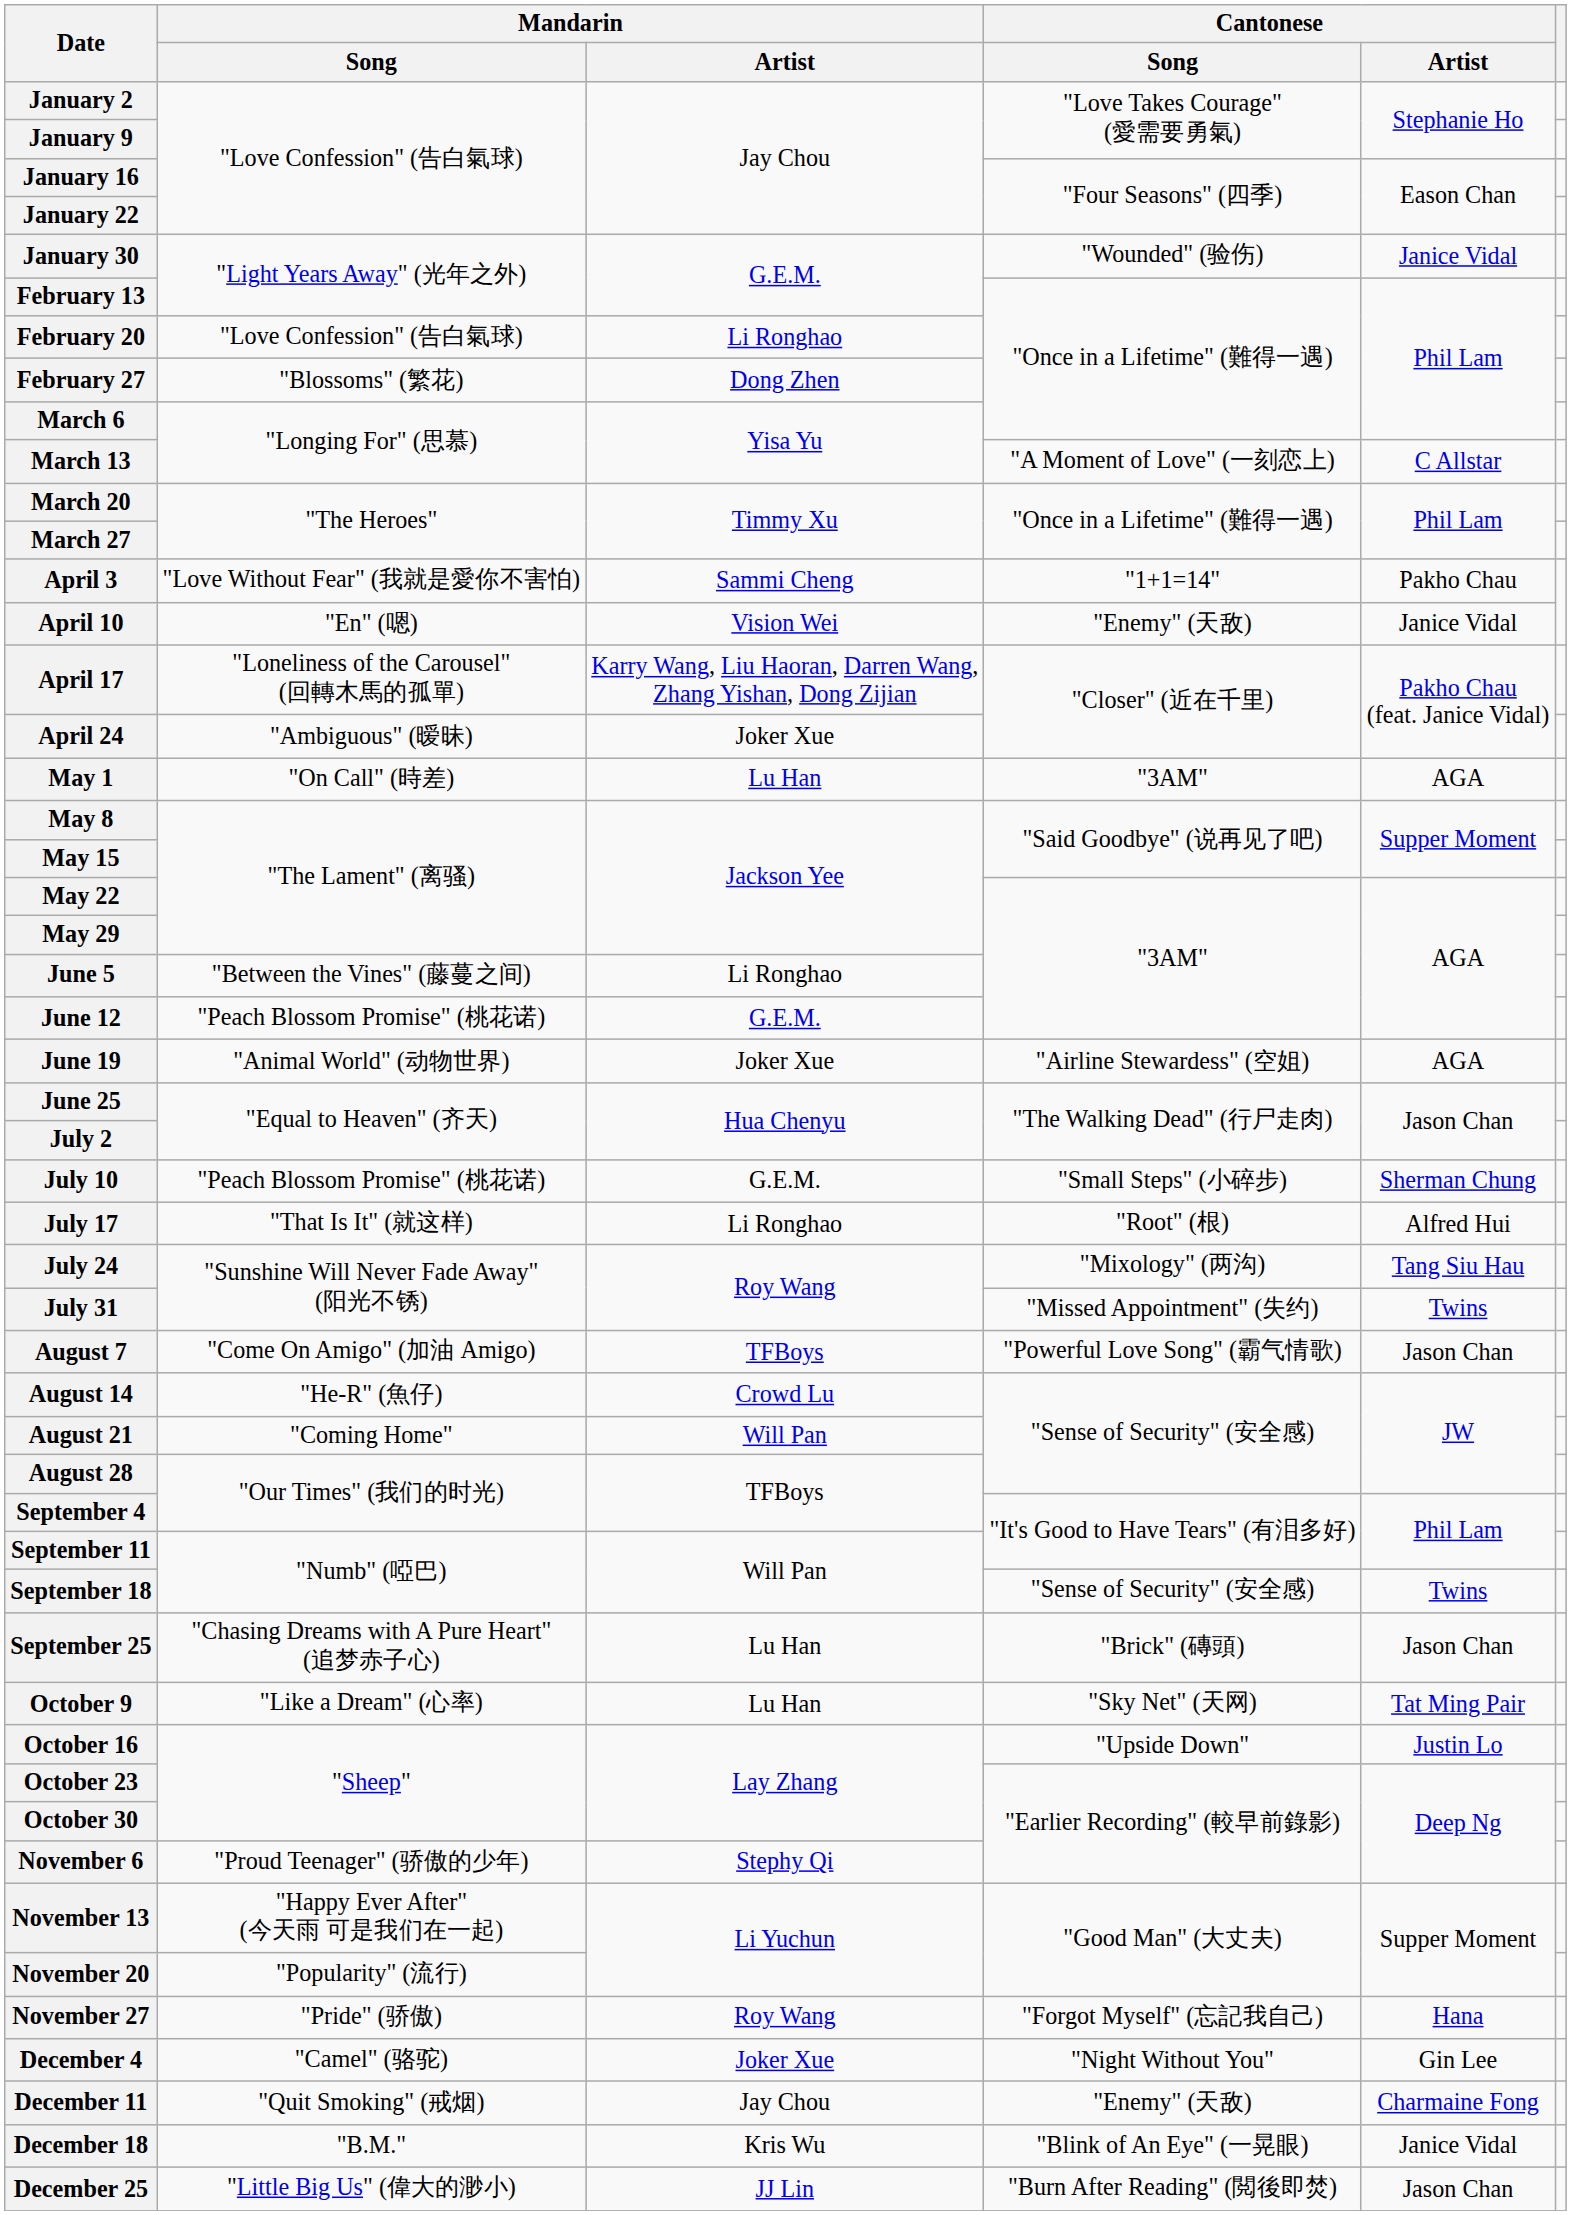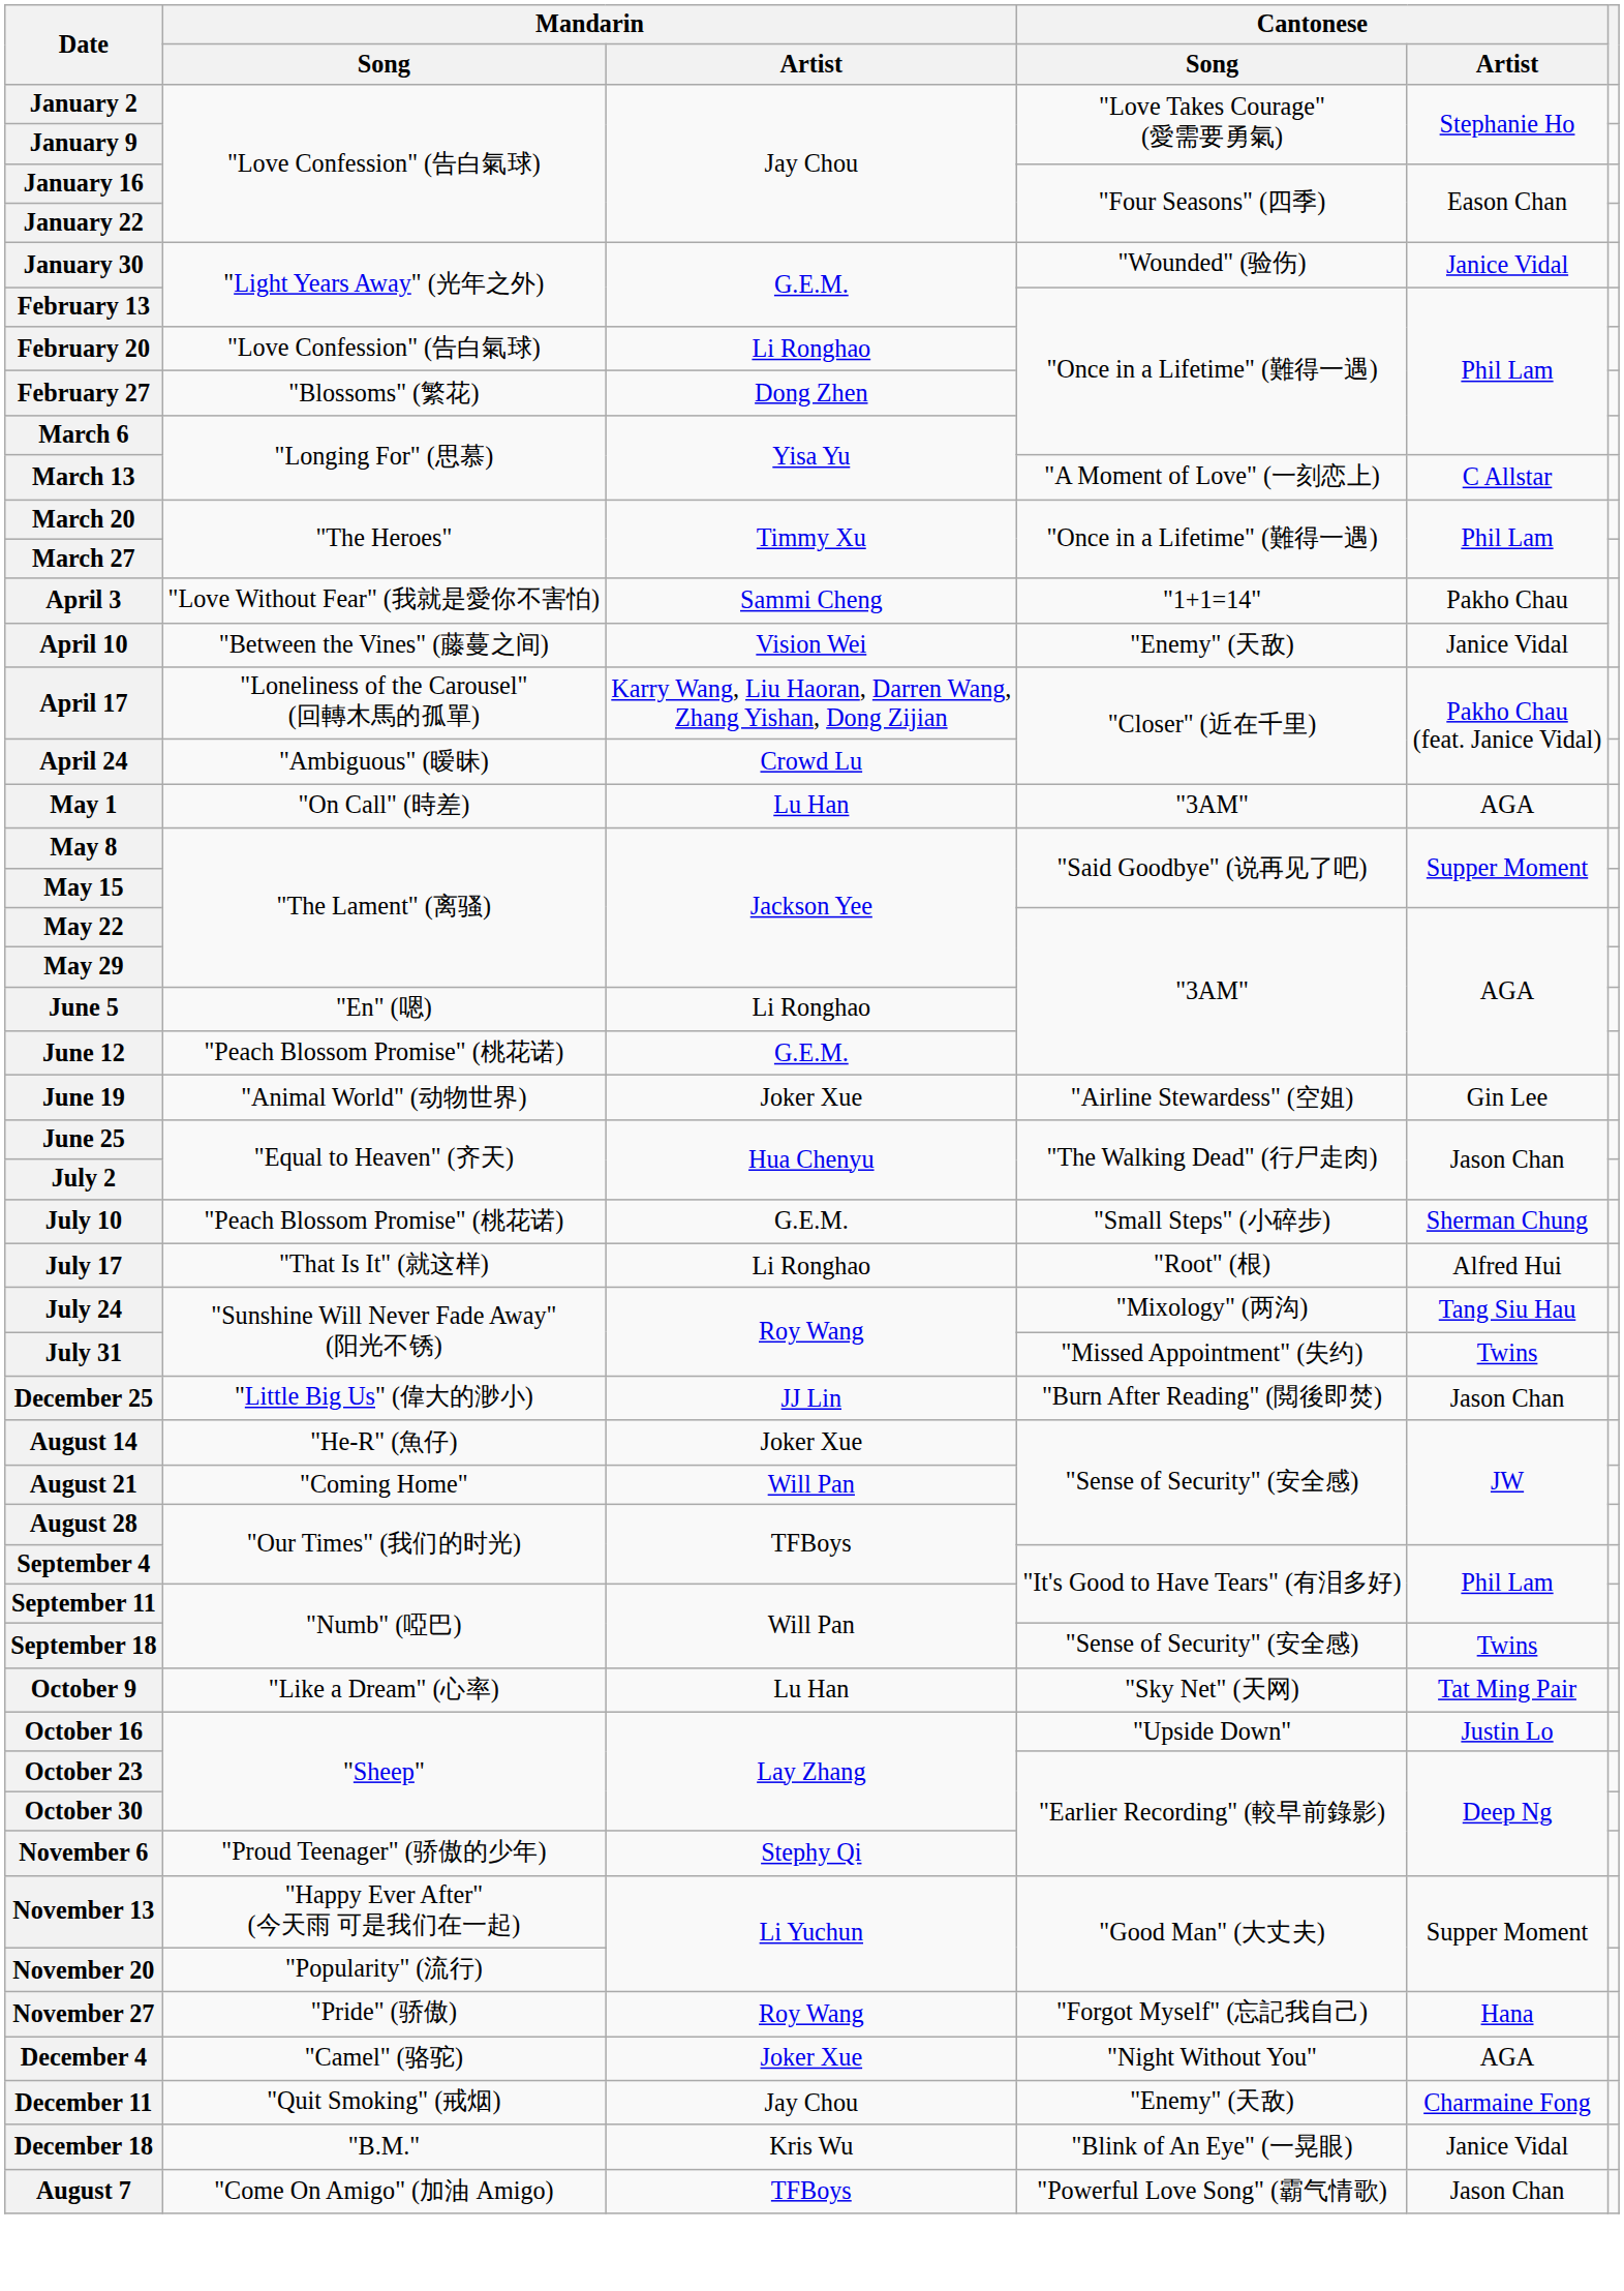 <table class="wikitable plainrowheaders" style="text-align:center">
 <tr>
 <th rowspan="2">Date</th>
 <th colspan="2">Mandarin</th>
 <th colspan="2">Cantonese</th>
 <th rowspan="2"></th>
 </tr>
 <tr>
 <th>Song</th>
 <th>Artist</th>
 <th>Song</th>
 <th>Artist</th>
 </tr>
 <tr>
 <th scope="row">January 2</th>
 <td rowspan="4">"Love Confession" (告白氣球)</td>
 <td rowspan="4">Jay Chou</td>
 <td rowspan="2">"Love Takes Courage"<br>(愛需要勇氣)</td>
 <td rowspan="2"><a href='#'>Stephanie Ho</a></td>
 <td></td>
 </tr>
 <tr>
 <th scope="row">January 9</th>
 <td></td>
 </tr>
 <tr>
 <th scope="row">January 16</th>
 <td rowspan="2">"Four Seasons" (四季)</td>
 <td rowspan="2">Eason Chan</td>
 <td></td>
 </tr>
 <tr>
 <th scope="row">January 22</th>
 <td></td>
 </tr>
 <tr>
 <th scope="row">January 30</th>
 <td rowspan="2">"<a href='#'>Light Years Away</a>" (光年之外)</td>
 <td rowspan="2"><a href='#'>G.E.M.</a></td>
 <td>"Wounded" (验伤)</td>
 <td><a href='#'>Janice Vidal</a></td>
 <td></td>
 </tr>
 <tr>
 <th scope="row">February 13</th>
 <td rowspan="4">"Once in a Lifetime" (難得一遇)</td>
 <td rowspan="4"><a href='#'>Phil Lam</a></td>
 <td></td>
 </tr>
 <tr>
 <th scope="row">February 20</th>
 <td>"Love Confession" (告白氣球)</td>
 <td><a href='#'>Li Ronghao</a></td>
 <td></td>
 </tr>
 <tr>
 <th scope="row">February 27</th>
 <td>"Blossoms" (繁花)</td>
 <td><a href='#'>Dong Zhen</a></td>
 <td></td>
 </tr>
 <tr>
 <th scope="row">March 6</th>
 <td rowspan="2">"Longing For" (思慕)</td>
 <td rowspan="2"><a href='#'>Yisa Yu</a></td>
 <td></td>
 </tr>
 <tr>
 <th scope="row">March 13</th>
 <td>"A Moment of Love" (一刻恋上)</td>
 <td><a href='#'>C Allstar</a></td>
 <td></td>
 </tr>
 <tr>
 <th scope="row">March 20</th>
 <td rowspan="2">"The Heroes"</td>
 <td rowspan="2"><a href='#'>Timmy Xu</a></td>
 <td rowspan="2">"Once in a Lifetime" (難得一遇)</td>
 <td rowspan="2"><a href='#'>Phil Lam</a></td>
 <td></td>
 </tr>
 <tr>
 <th scope="row">March 27</th>
 <td></td>
 </tr>
 <tr>
 <th scope="row">April 3</th>
 <td>"Love Without Fear" (我就是愛你不害怕)</td>
 <td><a href='#'>Sammi Cheng</a></td>
 <td>"1+1=14"</td>
 <td>Pakho Chau</td>
 <td rowspan="2"></td>
 </tr>
 <tr>
 <th scope="row">April 10</th>
-<td>"En" (嗯)</td>
+<td>"Between the Vines" (藤蔓之间)</td>
 <td><a href='#'>Vision Wei</a></td>
 <td>"Enemy" (天敌)</td>
 <td>Janice Vidal</td>
 </tr>
 <tr>
 <th scope="row">April 17</th>
 <td>"Loneliness of the Carousel"<br>(回轉木馬的孤單)</td>
 <td><a href='#'>Karry Wang</a>, <a href='#'>Liu Haoran</a>, <a href='#'>Darren Wang</a>,<br><a href='#'>Zhang Yishan</a>, <a href='#'>Dong Zijian</a></td>
 <td rowspan="2">"Closer" (近在千里)</td>
 <td rowspan="2"><a href='#'>Pakho Chau</a><br>(feat. Janice Vidal)</td>
 <td></td>
 </tr>
 <tr>
 <th scope="row">April 24</th>
 <td>"Ambiguous" (暧昧)</td>
-<td>Joker Xue</td>
+<td><a href='#'>Crowd Lu</a></td>
 <td></td>
 </tr>
 <tr>
 <th scope="row">May 1</th>
 <td>"On Call" (時差)</td>
 <td><a href='#'>Lu Han</a></td>
 <td>"3AM"</td>
 <td>AGA</td>
 <td></td>
 </tr>
 <tr>
 <th scope="row">May 8</th>
 <td rowspan="4">"The Lament" (离骚)</td>
 <td rowspan="4"><a href='#'>Jackson Yee</a></td>
 <td rowspan="2">"Said Goodbye" (说再见了吧)</td>
 <td rowspan="2"><a href='#'>Supper Moment</a></td>
 <td></td>
 </tr>
 <tr>
 <th scope="row">May 15</th>
 <td></td>
 </tr>
 <tr>
 <th scope="row">May 22</th>
 <td rowspan="4">"3AM"</td>
 <td rowspan="4">AGA</td>
 <td></td>
 </tr>
 <tr>
 <th scope="row">May 29</th>
 <td></td>
 </tr>
 <tr>
 <th scope="row">June 5</th>
-<td>"Between the Vines" (藤蔓之间)</td>
+<td>"En" (嗯)</td>
 <td>Li Ronghao</td>
 <td></td>
 </tr>
 <tr>
 <th scope="row">June 12</th>
 <td>"Peach Blossom Promise" (桃花诺)</td>
 <td><a href='#'>G.E.M.</a></td>
 <td></td>
 </tr>
 <tr>
 <th scope="row">June 19</th>
 <td>"Animal World" (动物世界)</td>
 <td>Joker Xue</td>
 <td>"Airline Stewardess" (空姐)</td>
-<td>AGA</td>
+<td>Gin Lee</td>
 <td></td>
 </tr>
 <tr>
 <th scope="row">June 25</th>
 <td rowspan="2">"Equal to Heaven" (齐天)</td>
 <td rowspan="2"><a href='#'>Hua Chenyu</a></td>
 <td rowspan="2">"The Walking Dead" (行尸走肉)</td>
 <td rowspan="2">Jason Chan</td>
 <td></td>
 </tr>
 <tr>
 <th scope="row">July 2</th>
 <td></td>
 </tr>
 <tr>
 <th scope="row">July 10</th>
 <td>"Peach Blossom Promise" (桃花诺)</td>
 <td>G.E.M.</td>
 <td>"Small Steps" (小碎步)</td>
 <td><a href='#'>Sherman Chung</a></td>
 <td></td>
 </tr>
 <tr>
 <th scope="row">July 17</th>
 <td>"That Is It" (就这样)</td>
 <td>Li Ronghao</td>
 <td>"Root" (根)</td>
 <td>Alfred Hui</td>
 <td></td>
 </tr>
 <tr>
 <th scope="row">July 24</th>
 <td rowspan="2">"Sunshine Will Never Fade Away"<br>(阳光不锈)</td>
 <td rowspan="2"><a href='#'>Roy Wang</a></td>
 <td>"Mixology" (两沟)</td>
 <td><a href='#'>Tang Siu Hau</a></td>
 <td></td>
 </tr>
 <tr>
 <th scope="row">July 31</th>
 <td>"Missed Appointment" (失约)</td>
 <td><a href='#'>Twins</a></td>
 <td></td>
 </tr>
 <tr>
-<th scope="row">August 7</th>
-<td>"Come On Amigo" (加油 Amigo)</td>
-<td><a href='#'>TFBoys</a></td>
-<td>"Powerful Love Song" (霸气情歌)</td>
+<th scope="row">December 25</th>
+<td>"<a href='#'>Little Big Us</a>" (偉大的渺小)</td>
+<td><a href='#'>JJ Lin</a></td>
+<td>"Burn After Reading" (閲後即焚)</td>
 <td>Jason Chan</td>
 <td></td>
 </tr>
 <tr>
 <th scope="row">August 14</th>
 <td>"He-R" (魚仔)</td>
-<td><a href='#'>Crowd Lu</a></td>
+<td>Joker Xue</td>
 <td rowspan="3">"Sense of Security" (安全感)</td>
 <td rowspan="3"><a href='#'>JW</a></td>
 <td></td>
 </tr>
 <tr>
 <th scope="row">August 21</th>
 <td>"Coming Home"</td>
 <td><a href='#'>Will Pan</a></td>
 <td></td>
 </tr>
 <tr>
 <th scope="row">August 28</th>
 <td rowspan="2">"Our Times" (我们的时光)</td>
 <td rowspan="2">TFBoys</td>
 <td></td>
 </tr>
 <tr>
 <th scope="row">September 4</th>
 <td rowspan="2">"It's Good to Have Tears" (有泪多好)</td>
 <td rowspan="2"><a href='#'>Phil Lam</a></td>
 <td></td>
 </tr>
 <tr>
 <th scope="row">September 11</th>
 <td rowspan="2">"Numb" (啞巴)</td>
 <td rowspan="2">Will Pan</td>
 <td></td>
 </tr>
 <tr>
 <th scope="row">September 18</th>
 <td>"Sense of Security" (安全感)</td>
 <td><a href='#'>Twins</a></td>
-<td></td>
-</tr>
-<tr>
-<th scope="row">September 25</th>
-<td>"Chasing Dreams with A Pure Heart"<br>(追梦赤子心)</td>
-<td>Lu Han</td>
-<td>"Brick" (磚頭)</td>
-<td>Jason Chan</td>
 <td></td>
 </tr>
 <tr>
 <th scope="row">October 9</th>
 <td>"Like a Dream" (心率)</td>
 <td>Lu Han</td>
 <td>"Sky Net" (天网)</td>
 <td><a href='#'>Tat Ming Pair</a></td>
 <td></td>
 </tr>
 <tr>
 <th scope="row">October 16</th>
 <td rowspan="3">"<a href='#'>Sheep</a>"</td>
 <td rowspan="3"><a href='#'>Lay Zhang</a></td>
 <td>"Upside Down"</td>
 <td><a href='#'>Justin Lo</a></td>
 <td></td>
 </tr>
 <tr>
 <th scope="row">October 23</th>
 <td rowspan="3">"Earlier Recording" (較早前錄影)</td>
 <td rowspan="3"><a href='#'>Deep Ng</a></td>
 <td></td>
 </tr>
 <tr>
 <th scope="row">October 30</th>
 <td></td>
 </tr>
 <tr>
 <th scope="row">November 6</th>
 <td>"Proud Teenager" (骄傲的少年)</td>
 <td><a href='#'>Stephy Qi</a></td>
 <td></td>
 </tr>
 <tr>
 <th scope="row">November 13</th>
 <td>"Happy Ever After"<br>(今天雨 可是我们在一起)</td>
 <td rowspan="2"><a href='#'>Li Yuchun</a></td>
 <td rowspan="2">"Good Man" (大丈夫)</td>
 <td rowspan="2">Supper Moment</td>
 <td></td>
 </tr>
 <tr>
 <th scope="row">November 20</th>
 <td>"Popularity" (流行)</td>
 <td></td>
 </tr>
 <tr>
 <th scope="row">November 27</th>
 <td>"Pride" (骄傲)</td>
 <td><a href='#'>Roy Wang</a></td>
 <td>"Forgot Myself" (忘記我自己)</td>
 <td><a href='#'>Hana</a></td>
 <td></td>
 </tr>
 <tr>
 <th scope="row">December 4</th>
 <td>"Camel" (骆驼)</td>
 <td><a href='#'>Joker Xue</a></td>
 <td>"Night Without You"</td>
-<td>Gin Lee</td>
+<td>AGA</td>
 <td></td>
 </tr>
 <tr>
 <th scope="row">December 11</th>
 <td>"Quit Smoking" (戒烟)</td>
 <td>Jay Chou</td>
 <td>"Enemy" (天敌)</td>
 <td><a href='#'>Charmaine Fong</a></td>
 <td></td>
 </tr>
 <tr>
 <th scope="row">December 18</th>
 <td>"B.M."</td>
 <td>Kris Wu</td>
 <td>"Blink of An Eye" (一晃眼)</td>
 <td>Janice Vidal</td>
 <td></td>
 </tr>
 <tr>
-<th scope="row">December 25</th>
-<td>"<a href='#'>Little Big Us</a>" (偉大的渺小)</td>
-<td><a href='#'>JJ Lin</a></td>
-<td>"Burn After Reading" (閲後即焚)</td>
+<th scope="row">August 7</th>
+<td>"Come On Amigo" (加油 Amigo)</td>
+<td><a href='#'>TFBoys</a></td>
+<td>"Powerful Love Song" (霸气情歌)</td>
 <td>Jason Chan</td>
 <td></td>
 </tr>
 </table>
